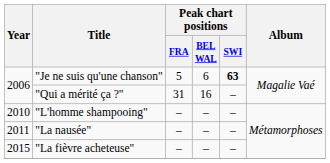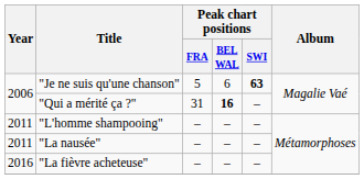 <table class="wikitable">
 <tr>
 <th rowspan="2">Year</th>
 <th rowspan="2">Title</th>
 <th colspan="3">Peak chart positions</th>
 <th rowspan="2">Album</th>
 </tr>
 <tr>
 <th width="30"><small><a href='#'>FRA</a></small></th>
 <th width="30"><small><a href='#'>BEL WAL</a></small></th>
 <th width="30"><small><a href='#'>SWI</a></small></th>
 </tr>
 <tr>
 <td align="center" rowspan="2">2006</td>
 <td align="left">"Je ne suis qu'une chanson"</td>
 <td align="center">5</td>
 <td align="center">6</td>
 <td align="center"><strong>63</strong></td>
 <td align="center" rowspan="2"><em>Magalie Vaé</em></td>
 </tr>
 <tr>
 <td align="left">"Qui a mérité ça ?"</td>
 <td align="center">31</td>
-<td align="center">16</td>
+<td align="center"><strong>16</strong></td>
 <td align="center">–</td>
 </tr>
 <tr>
-<td>2010</td>
+<td>2011</td>
 <td align="left">"L'homme shampooing"</td>
 <td align="center">–</td>
 <td align="center">–</td>
 <td align="center">–</td>
 <td align="center" rowspan="3"><em>Métamorphoses</em></td>
 </tr>
 <tr>
 <td>2011</td>
 <td align="left">"La nausée"</td>
 <td align="center">–</td>
 <td align="center">–</td>
 <td align="center">–</td>
 </tr>
 <tr>
-<td>2015</td>
+<td>2016</td>
 <td align="left">"La fièvre acheteuse"</td>
 <td align="center">–</td>
 <td align="center">–</td>
 <td align="center">–</td>
 </tr>
 <tr>
 </tr>
 </table>
